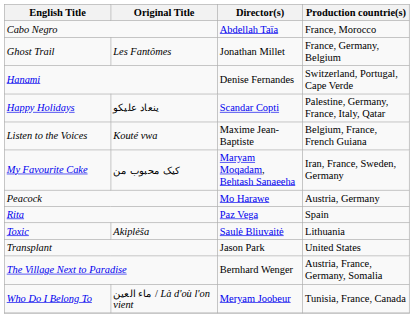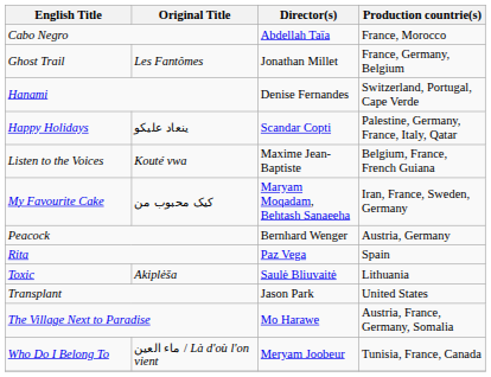 <table class="wikitable" style="width:100%; margin-bottom:4px">
 <tr>
 <th scope="col" width="25%">English Title</th>
 <th scope="col" width="25%">Original Title</th>
 <th scope="col" width="20%">Director(s)</th>
 <th scope="col" width="25%">Production countrie(s)</th>
 </tr>
 <tr>
 <td colspan="2"><em>Cabo Negro</em></td>
 <td><a href='#'>Abdellah Taïa</a></td>
 <td>France, Morocco</td>
 </tr>
 <tr>
 <td><em>Ghost Trail</em></td>
 <td><em>Les Fantômes</em></td>
 <td>Jonathan Millet</td>
 <td>France, Germany, Belgium</td>
 </tr>
 <tr>
 <td colspan="2"><em><a href='#'>Hanami</a></em></td>
 <td>Denise Fernandes</td>
 <td>Switzerland, Portugal, Cape Verde</td>
 </tr>
 <tr>
 <td><em><a href='#'>Happy Holidays</a></em></td>
 <td>ينعاد عليكو</td>
 <td><a href='#'>Scandar Copti</a></td>
 <td>Palestine, Germany, France, Italy, Qatar</td>
 </tr>
 <tr>
 <td><em>Listen to the Voices</em></td>
 <td><em>Kouté vwa</em></td>
 <td>Maxime Jean-Baptiste</td>
 <td>Belgium, France, French Guiana</td>
 </tr>
 <tr>
 <td><em><a href='#'>My Favourite Cake</a></em></td>
 <td>کیک محبوب من</td>
 <td><a href='#'>Maryam Moqadam</a>, <a href='#'>Behtash Sanaeeha</a></td>
 <td>Iran, France, Sweden, Germany</td>
 </tr>
 <tr>
 <td colspan="2"><em>Peacock</em></td>
-<td><a href='#'>Mo Harawe</a></td>
+<td>Bernhard Wenger</td>
 <td>Austria, Germany</td>
 </tr>
 <tr>
 <td colspan="2"><em><a href='#'>Rita</a></em></td>
 <td><a href='#'>Paz Vega</a></td>
 <td>Spain</td>
 </tr>
 <tr>
 <td><em><a href='#'>Toxic</a></em></td>
 <td><em>Akiplėša</em></td>
 <td><a href='#'>Saulė Bliuvaitė</a></td>
 <td>Lithuania</td>
 </tr>
 <tr>
 <td colspan="2"><em>Transplant</em></td>
 <td>Jason Park</td>
 <td>United States</td>
 </tr>
 <tr>
 <td colspan="2"><em><a href='#'>The Village Next to Paradise</a></em></td>
-<td>Bernhard Wenger</td>
+<td><a href='#'>Mo Harawe</a></td>
 <td>Austria, France, Germany, Somalia</td>
 </tr>
 <tr>
 <td><em><a href='#'>Who Do I Belong To</a></em></td>
 <td>ماء العين / <em>Là d'où l'on vient</em></td>
 <td><a href='#'>Meryam Joobeur</a></td>
 <td>Tunisia, France, Canada</td>
 </tr>
 <tr>
 </tr>
 </table>
